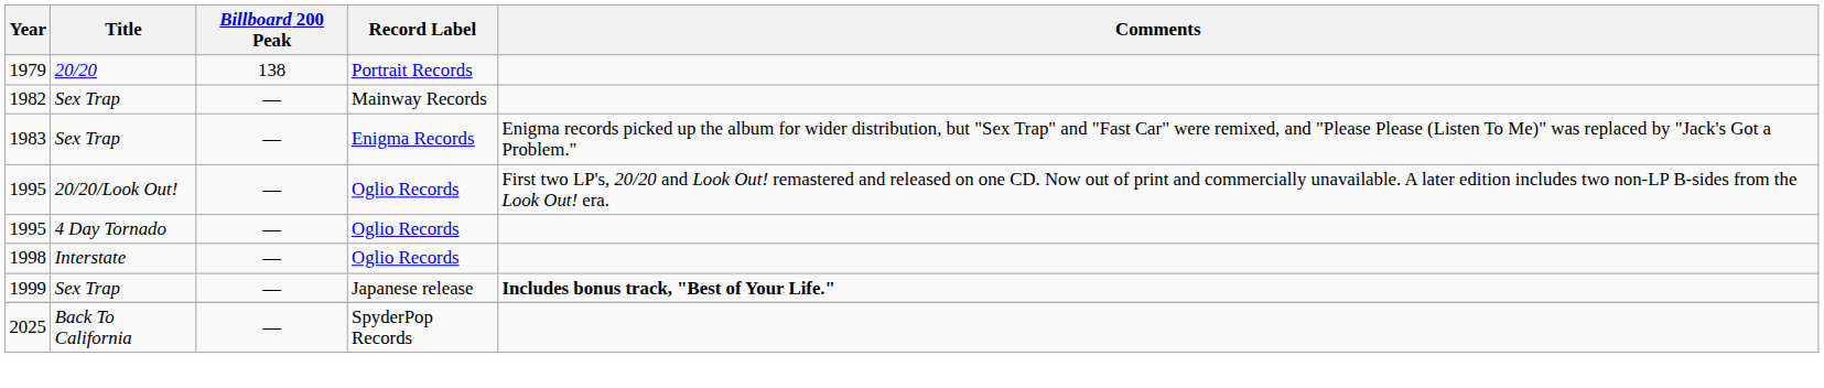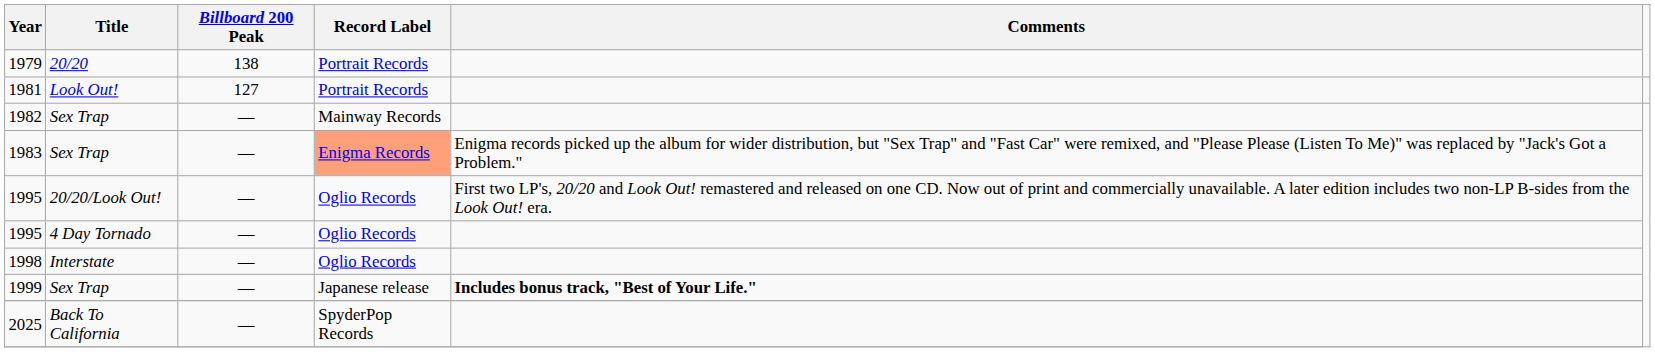 <table class="wikitable">
 <tr>
 <th>Year</th>
 <th>Title</th>
 <th><a href='#'><em>Billboard</em> 200</a> Peak</th>
 <th>Record Label</th>
 <th>Comments</th>
 </tr>
 <tr>
 <td>1979</td>
 <td><em><a href='#'>20/20</a></em></td>
 <td align="center">138</td>
 <td><a href='#'>Portrait Records</a></td>
 <td></td>
 </tr>
 <tr>
+<td>1981</td>
+<td><em><a href='#'>Look Out!</a></em></td>
+<td align="center">127</td>
+<td><a href='#'>Portrait Records</a></td>
+<td></td>
+<td></td>
+</tr>
+<tr>
 <td>1982</td>
 <td><em>Sex Trap</em></td>
 <td align="center">—</td>
 <td>Mainway Records</td>
 <td></td>
 </tr>
 <tr>
 <td>1983</td>
 <td><em>Sex Trap</em></td>
 <td align="center">—</td>
-<td><a href='#'>Enigma Records</a></td>
+<td style="background: lightsalmon;"><a href='#'>Enigma Records</a></td>
 <td>Enigma records picked up the album for wider distribution, but "Sex Trap" and "Fast Car" were remixed, and "Please Please (Listen To Me)" was replaced by "Jack's Got a Problem."</td>
 </tr>
 <tr>
 <td>1995</td>
 <td><em>20/20/Look Out!</em></td>
 <td align="center">—</td>
 <td><a href='#'>Oglio Records</a></td>
 <td>First two LP's, <em>20/20</em> and <em>Look Out!</em> remastered and released on one CD.  Now out of print and commercially unavailable. A later edition includes two non-LP B-sides from the <em>Look Out!</em> era.</td>
 </tr>
 <tr>
 <td>1995</td>
 <td><em>4 Day Tornado</em></td>
 <td align="center">—</td>
 <td><a href='#'>Oglio Records</a></td>
 <td></td>
 </tr>
 <tr>
 <td>1998</td>
 <td><em>Interstate</em></td>
 <td align="center">—</td>
 <td><a href='#'>Oglio Records</a></td>
 <td></td>
 </tr>
 <tr>
 <td>1999</td>
 <td><em>Sex Trap</em></td>
 <td align="center">—</td>
 <td>Japanese release</td>
 <td><strong>Includes bonus track, "Best of Your Life."</strong></td>
 </tr>
 <tr>
 </tr>
 <tr>
 <td>2025</td>
 <td><em>Back To California</em></td>
 <td align="center">—</td>
 <td>SpyderPop Records</td>
 <td></td>
 </tr>
 <tr>
 </tr>
 </table>
